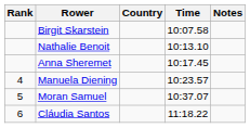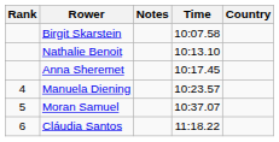 <table class="wikitable" style="text-align:center">
 <tr>
 <th>Rank</th>
 <th>Rower</th>
+<th>Notes</th>
+<th>Time</th>
 <th>Country</th>
-<th>Time</th>
-<th>Notes</th>
 </tr>
 <tr>
 <td></td>
 <td align="left"><a href='#'>Birgit Skarstein</a></td>
+<td></td>
+<td>10:07.58</td>
 <td align="left"></td>
-<td>10:07.58</td>
-<td></td>
 </tr>
 <tr>
 <td></td>
 <td align="left"><a href='#'>Nathalie Benoit</a></td>
+<td></td>
+<td>10:13.10</td>
 <td align="left"></td>
-<td>10:13.10</td>
-<td></td>
 </tr>
 <tr>
 <td></td>
 <td align="left"><a href='#'>Anna Sheremet</a></td>
+<td></td>
+<td>10:17.45</td>
 <td align="left"></td>
-<td>10:17.45</td>
-<td></td>
 </tr>
 <tr>
 <td>4</td>
 <td align="left"><a href='#'>Manuela Diening</a></td>
+<td></td>
+<td>10:23.57</td>
 <td align="left"></td>
-<td>10:23.57</td>
-<td></td>
 </tr>
 <tr>
 <td>5</td>
 <td align="left"><a href='#'>Moran Samuel</a></td>
+<td></td>
+<td>10:37.07</td>
 <td align="left"></td>
-<td>10:37.07</td>
-<td></td>
 </tr>
 <tr>
 <td>6</td>
 <td align="left"><a href='#'>Cláudia Santos</a></td>
+<td></td>
+<td>11:18.22</td>
 <td align="left"></td>
-<td>11:18.22</td>
-<td></td>
 </tr>
 </table>
